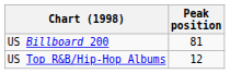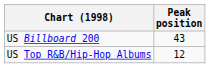 <table class="wikitable">
 <tr>
 <th style="text-align:center;">Chart (1998)</th>
 <th style="text-align:center;">Peak<br>position</th>
 </tr>
 <tr>
 <td align="left">US <a href='#'><em>Billboard</em> 200</a></td>
-<td style="text-align:center;">81</td>
+<td style="text-align:center;">43</td>
 </tr>
 <tr>
 <td align="left">US <a href='#'>Top R&B/Hip-Hop Albums</a></td>
 <td style="text-align:center;">12</td>
 </tr>
 </table>
